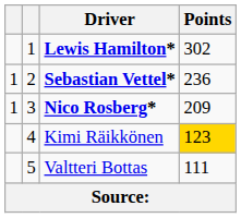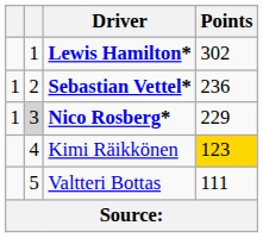 <table class="wikitable" style="font-size: 85%;">
 <tr>
 <th></th>
 <th></th>
 <th>Driver</th>
 <th>Points</th>
 </tr>
 <tr>
 <td align="left"></td>
 <td align="center">1</td>
 <td> <strong><a href='#'>Lewis Hamilton</a>*</strong></td>
 <td align="left">302</td>
 </tr>
 <tr>
 <td align="left"> 1</td>
 <td align="center">2</td>
 <td> <strong><a href='#'>Sebastian Vettel</a>*</strong></td>
 <td align="left">236</td>
 </tr>
 <tr>
 <td align="left"> 1</td>
-<td align="center">3</td>
+<td align="center" style="background: lightgrey;">3</td>
 <td> <strong><a href='#'>Nico Rosberg</a>*</strong></td>
-<td align="left">209</td>
+<td align="left">229</td>
 </tr>
 <tr>
 <td align="left"></td>
 <td align="center">4</td>
 <td> <a href='#'>Kimi Räikkönen</a></td>
 <td align="left" style="background: gold;">123</td>
 </tr>
 <tr>
 <td align="left"></td>
 <td align="center">5</td>
 <td> <a href='#'>Valtteri Bottas</a></td>
 <td align="left">111</td>
 </tr>
 <tr>
 <th colspan=4>Source:</th>
 </tr>
 </table>
